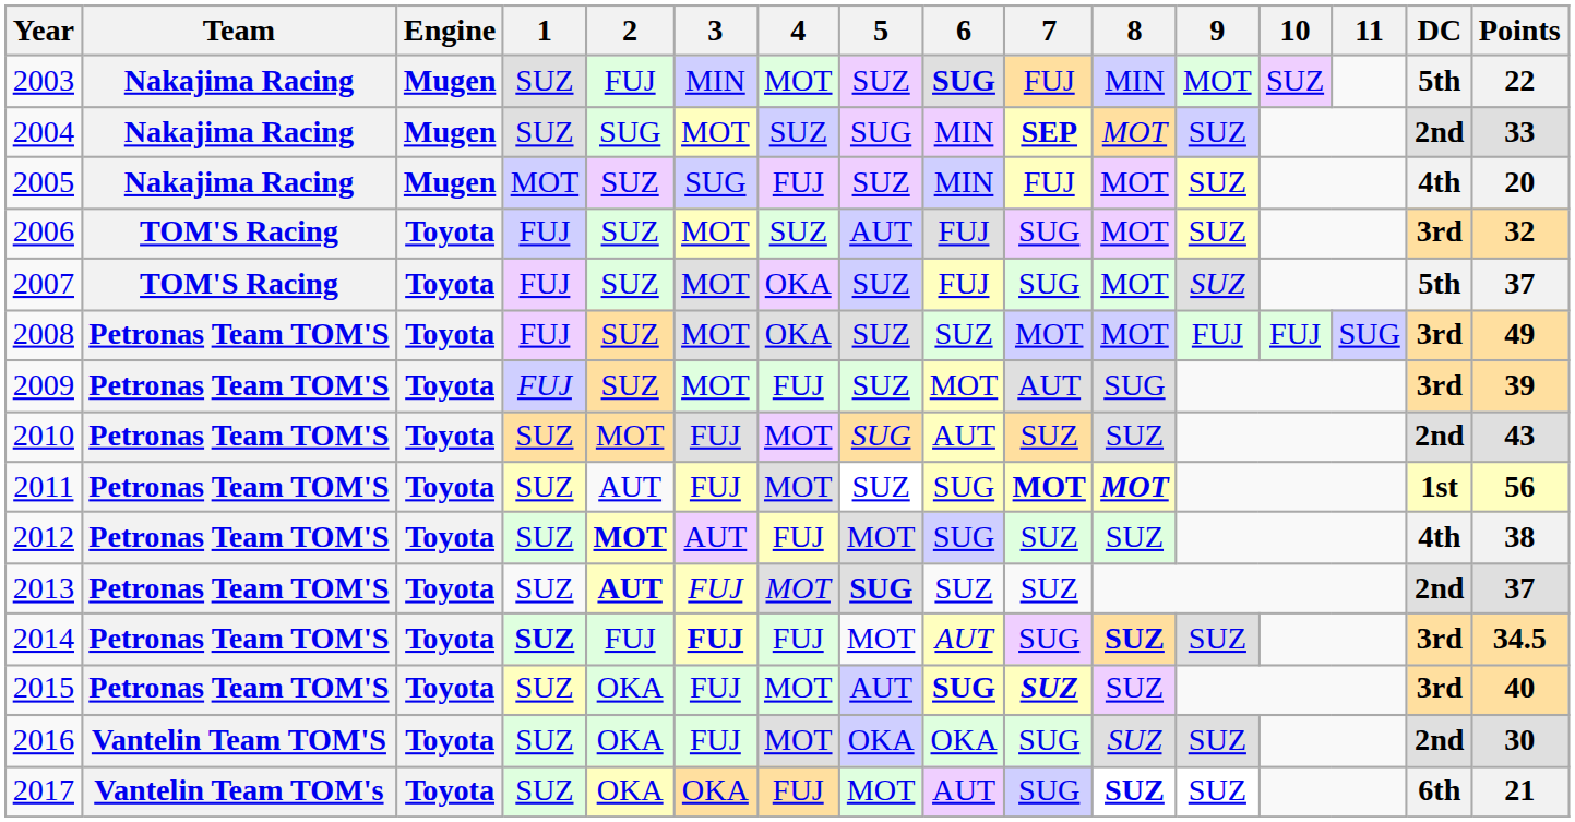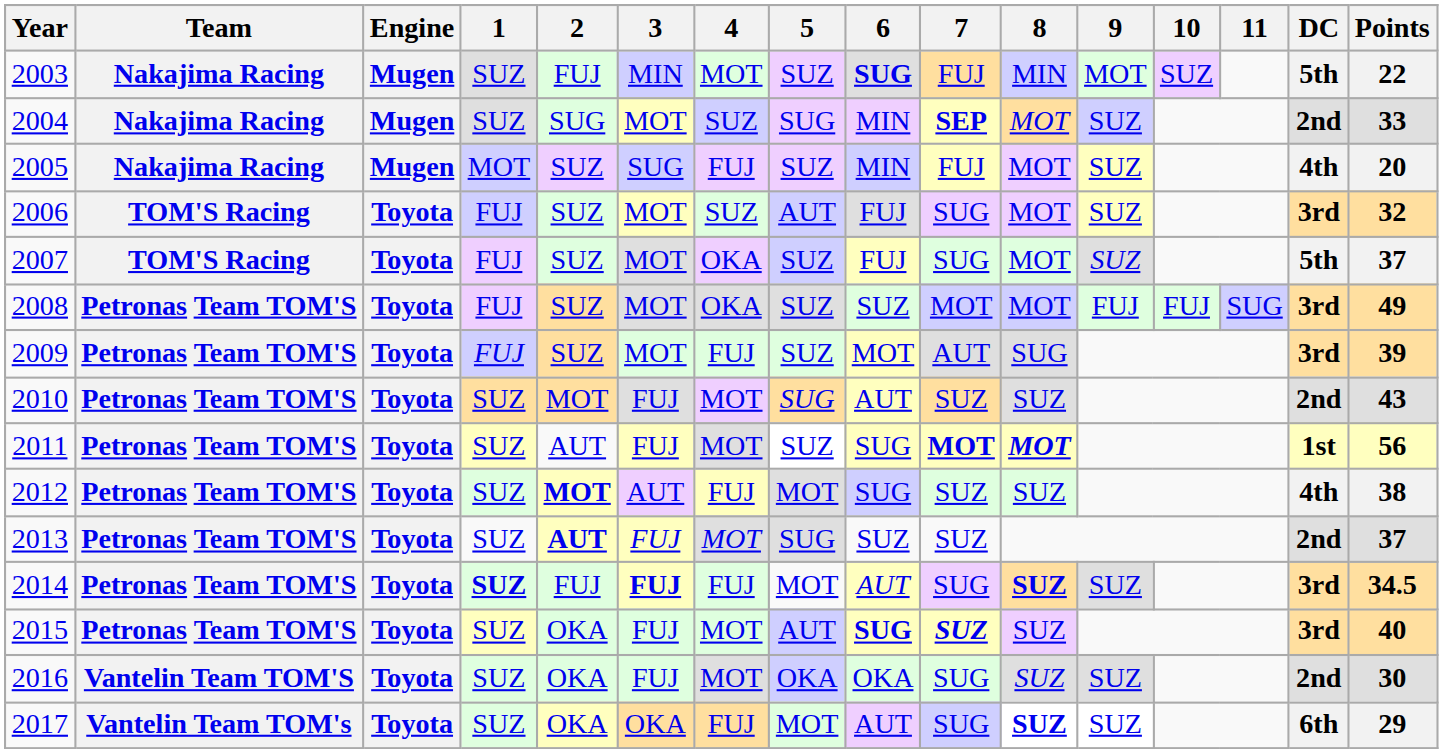 <table class="wikitable" style="text-align:center; font-size:85%">
 <tr>
 <th>Year</th>
 <th>Team</th>
 <th>Engine</th>
 <th>1</th>
 <th>2</th>
 <th>3</th>
 <th>4</th>
 <th>5</th>
 <th>6</th>
 <th>7</th>
 <th>8</th>
 <th>9</th>
 <th>10</th>
 <th>11</th>
 <th>DC</th>
 <th>Points</th>
 </tr>
 <tr>
 <td><a href='#'>2003</a></td>
 <th nowrap><a href='#'>Nakajima Racing</a></th>
 <th><a href='#'>Mugen</a></th>
 <td style="background:#DFDFDF;"><a href='#'>SUZ</a><br></td>
 <td style="background:#DFFFDF;"><a href='#'>FUJ</a><br></td>
 <td style="background:#CFCFFF;"><a href='#'>MIN</a><br></td>
 <td style="background:#DFFFDF;"><a href='#'>MOT</a><br></td>
 <td style="background:#EFCFFF;"><a href='#'>SUZ</a><br></td>
 <td style="background:#DFDFDF;"><strong><a href='#'>SUG</a></strong><br></td>
 <td style="background:#FFDF9F;"><a href='#'>FUJ</a><br></td>
 <td style="background:#CFCFFF;"><a href='#'>MIN</a><br></td>
 <td style="background:#DFFFDF;"><a href='#'>MOT</a><br></td>
 <td style="background:#EFCFFF;"><a href='#'>SUZ</a><br></td>
 <td></td>
 <th>5th</th>
 <th>22</th>
 </tr>
 <tr>
 <td><a href='#'>2004</a></td>
 <th nowrap><a href='#'>Nakajima Racing</a></th>
 <th><a href='#'>Mugen</a></th>
 <td style="background:#DFDFDF;"><a href='#'>SUZ</a><br></td>
 <td style="background:#DFFFDF;"><a href='#'>SUG</a><br></td>
 <td style="background:#FFFFBF;"><a href='#'>MOT</a><br></td>
 <td style="background:#CFCFFF;"><a href='#'>SUZ</a><br></td>
 <td style="background:#EFCFFF;"><a href='#'>SUG</a><br></td>
 <td style="background:#EFCFFF;"><a href='#'>MIN</a><br></td>
 <td style="background:#FFFFBF;"><strong><a href='#'>SEP</a></strong><br></td>
 <td style="background:#FFDF9F;"><em><a href='#'>MOT</a></em><br></td>
 <td style="background:#CFCFFF;"><a href='#'>SUZ</a><br></td>
 <td colspan=2></td>
 <th style="background:#DFDFDF;">2nd</th>
 <th style="background:#DFDFDF;">33</th>
 </tr>
 <tr>
 <td><a href='#'>2005</a></td>
 <th nowrap><a href='#'>Nakajima Racing</a></th>
 <th><a href='#'>Mugen</a></th>
 <td style="background:#CFCFFF;"><a href='#'>MOT</a><br></td>
 <td style="background:#EFCFFF;"><a href='#'>SUZ</a><br></td>
 <td style="background:#CFCFFF;"><a href='#'>SUG</a><br></td>
 <td style="background:#EFCFFF;"><a href='#'>FUJ</a><br></td>
 <td style="background:#EFCFFF;"><a href='#'>SUZ</a><br></td>
 <td style="background:#CFCFFF;"><a href='#'>MIN</a><br></td>
 <td style="background:#FFFFBF;"><a href='#'>FUJ</a><br></td>
 <td style="background:#EFCFFF;"><a href='#'>MOT</a><br></td>
 <td style="background:#FFFFBF;"><a href='#'>SUZ</a><br></td>
 <td colspan=2></td>
 <th>4th</th>
 <th>20</th>
 </tr>
 <tr>
 <td><a href='#'>2006</a></td>
 <th nowrap><a href='#'>TOM'S Racing</a></th>
 <th><a href='#'>Toyota</a></th>
 <td style="background:#CFCFFF;"><a href='#'>FUJ</a><br></td>
 <td style="background:#DFFFDF;"><a href='#'>SUZ</a><br></td>
 <td style="background:#FFFFBF;"><a href='#'>MOT</a><br></td>
 <td style="background:#DFFFDF;"><a href='#'>SUZ</a><br></td>
 <td style="background:#CFCFFF;"><a href='#'>AUT</a><br></td>
 <td style="background:#DFDFDF;"><a href='#'>FUJ</a><br></td>
 <td style="background:#EFCFFF;"><a href='#'>SUG</a><br></td>
 <td style="background:#EFCFFF;"><a href='#'>MOT</a><br></td>
 <td style="background:#FFFFBF;"><a href='#'>SUZ</a><br></td>
 <td colspan=2></td>
 <th style="background:#FFDF9F;">3rd</th>
 <th style="background:#FFDF9F;">32</th>
 </tr>
 <tr>
 <td><a href='#'>2007</a></td>
 <th nowrap><a href='#'>TOM'S Racing</a></th>
 <th><a href='#'>Toyota</a></th>
 <td style="background:#EFCFFF;"><a href='#'>FUJ</a><br></td>
 <td style="background:#DFFFDF;"><a href='#'>SUZ</a><br></td>
 <td style="background:#DFDFDF;"><a href='#'>MOT</a><br></td>
 <td style="background:#EFCFFF;"><a href='#'>OKA</a><br></td>
 <td style="background:#CFCFFF;"><a href='#'>SUZ</a><br></td>
 <td style="background:#FFFFBF;"><a href='#'>FUJ</a><br></td>
 <td style="background:#DFFFDF;"><a href='#'>SUG</a><br></td>
 <td style="background:#DFFFDF;"><a href='#'>MOT</a><br></td>
 <td style="background:#DFDFDF;"><em><a href='#'>SUZ</a></em><br></td>
 <td colspan=2></td>
 <th>5th</th>
 <th>37</th>
 </tr>
 <tr>
 <td><a href='#'>2008</a></td>
 <th nowrap><a href='#'>Petronas</a> <a href='#'>Team TOM'S</a></th>
 <th><a href='#'>Toyota</a></th>
 <td style="background:#EFCFFF;"><a href='#'>FUJ</a><br></td>
 <td style="background:#FFDF9F;"><a href='#'>SUZ</a><br></td>
 <td style="background:#DFDFDF;"><a href='#'>MOT</a><br></td>
 <td style="background:#DFDFDF;"><a href='#'>OKA</a><br></td>
 <td style="background:#DFDFDF;"><a href='#'>SUZ</a><br></td>
 <td style="background:#DFFFDF;"><a href='#'>SUZ</a><br></td>
 <td style="background:#CFCFFF;"><a href='#'>MOT</a><br></td>
 <td style="background:#CFCFFF;"><a href='#'>MOT</a><br></td>
 <td style="background:#DFFFDF;"><a href='#'>FUJ</a><br></td>
 <td style="background:#DFFFDF;"><a href='#'>FUJ</a><br></td>
 <td style="background:#CFCFFF;"><a href='#'>SUG</a><br></td>
 <th style="background:#FFDF9F;">3rd</th>
 <th style="background:#FFDF9F;">49</th>
 </tr>
 <tr>
 <td><a href='#'>2009</a></td>
 <th nowrap><a href='#'>Petronas</a> <a href='#'>Team TOM'S</a></th>
 <th><a href='#'>Toyota</a></th>
 <td style="background:#CFCFFF;"><em><a href='#'>FUJ</a></em><br></td>
 <td style="background:#FFDF9F;"><a href='#'>SUZ</a><br></td>
 <td style="background:#DFFFDF;"><a href='#'>MOT</a><br></td>
 <td style="background:#DFFFDF;"><a href='#'>FUJ</a><br></td>
 <td style="background:#DFFFDF;"><a href='#'>SUZ</a><br></td>
 <td style="background:#FFFFBF;"><a href='#'>MOT</a><br></td>
 <td style="background:#DFDFDF;"><a href='#'>AUT</a><br></td>
 <td style="background:#DFDFDF;"><a href='#'>SUG</a><br></td>
 <td colspan=3></td>
 <th style="background:#FFDF9F;">3rd</th>
 <th style="background:#FFDF9F;">39</th>
 </tr>
 <tr>
 <td><a href='#'>2010</a></td>
 <th nowrap><a href='#'>Petronas</a> <a href='#'>Team TOM'S</a></th>
 <th><a href='#'>Toyota</a></th>
 <td style="background:#FFDF9F;"><a href='#'>SUZ</a><br></td>
 <td style="background:#FFDF9F;"><a href='#'>MOT</a><br></td>
 <td style="background:#DFDFDF;"><a href='#'>FUJ</a><br></td>
 <td style="background:#EFCFFF;"><a href='#'>MOT</a><br></td>
 <td style="background:#FFDF9F;"><em><a href='#'>SUG</a></em><br></td>
 <td style="background:#FFFFBF;"><a href='#'>AUT</a><br></td>
 <td style="background:#FFDF9F;"><a href='#'>SUZ</a><br></td>
 <td style="background:#DFDFDF;"><a href='#'>SUZ</a><br></td>
 <td colspan=3></td>
 <th style="background:#DFDFDF;">2nd</th>
 <th style="background:#DFDFDF;">43</th>
 </tr>
 <tr>
 <td><a href='#'>2011</a></td>
 <th nowrap><a href='#'>Petronas</a> <a href='#'>Team TOM'S</a></th>
 <th><a href='#'>Toyota</a></th>
 <td style="background:#ffffbf;"><a href='#'>SUZ</a><br></td>
 <td><a href='#'>AUT</a></td>
 <td style="background:#ffffbf;"><a href='#'>FUJ</a><br></td>
 <td style="background:#dfdfdf;"><a href='#'>MOT</a><br></td>
 <td style="background:#FFFFFF;"><a href='#'>SUZ</a><br></td>
 <td style="background:#ffffbf;"><a href='#'>SUG</a><br></td>
 <td style="background:#ffffbf;"><strong><a href='#'>MOT</a></strong><br></td>
 <td style="background:#ffffbf;"><strong><em><a href='#'>MOT</a></em></strong><br></td>
 <td colspan=3></td>
 <th style="background:#ffffbf;">1st</th>
 <th style="background:#ffffbf;">56</th>
 </tr>
 <tr>
 <td><a href='#'>2012</a></td>
 <th nowrap><a href='#'>Petronas</a> <a href='#'>Team TOM'S</a></th>
 <th><a href='#'>Toyota</a></th>
 <td style="background:#DFFFDF;"><a href='#'>SUZ</a><br></td>
 <td style="background:#FFFFBF;"><strong><a href='#'>MOT</a></strong><br></td>
 <td style="background:#EFCFFF;"><a href='#'>AUT</a><br></td>
 <td style="background:#FFFFBF;"><a href='#'>FUJ</a><br></td>
 <td style="background:#DFDFDF;"><a href='#'>MOT</a><br></td>
 <td style="background:#CFCFFF;"><a href='#'>SUG</a><br></td>
 <td style="background:#DFFFDF;"><a href='#'>SUZ</a><br></td>
 <td style="background:#DFFFDF;"><a href='#'>SUZ</a><br></td>
 <td colspan=3></td>
 <th>4th</th>
 <th>38</th>
 </tr>
 <tr>
 <td><a href='#'>2013</a></td>
 <th nowrap><a href='#'>Petronas</a> <a href='#'>Team TOM'S</a></th>
 <th><a href='#'>Toyota</a></th>
 <td><a href='#'>SUZ</a></td>
 <td style="background:#FFFFBF;"><strong><a href='#'>AUT</a></strong><br></td>
 <td style="background:#FFFFBF;"><em><a href='#'>FUJ</a></em><br></td>
 <td style="background:#DFDFDF;"><em><a href='#'>MOT</a></em><br></td>
-<td style="background:#DFDFDF;"><strong><a href='#'>SUG</a><br></strong></td>
+<td style="background:#DFDFDF;"><a href='#'>SUG</a><br></td>
 <td><a href='#'>SUZ</a></td>
 <td><a href='#'>SUZ</a></td>
 <td colspan=4></td>
 <th style="background:#DFDFDF;">2nd</th>
 <th style="background:#DFDFDF;">37</th>
 </tr>
 <tr>
 <td><a href='#'>2014</a></td>
 <th nowrap><a href='#'>Petronas</a> <a href='#'>Team TOM'S</a></th>
 <th><a href='#'>Toyota</a></th>
 <td style="background:#DFFFDF;"><strong><a href='#'>SUZ</a></strong><br></td>
 <td style="background:#DFFFDF;"><a href='#'>FUJ</a><br></td>
 <td style="background:#FFFFBF;"><strong><a href='#'>FUJ</a></strong><br></td>
 <td style="background:#DFFFDF;"><a href='#'>FUJ</a><br></td>
 <td><a href='#'>MOT</a></td>
 <td style="background:#FFFFBF;"><em><a href='#'>AUT</a></em><br></td>
 <td style="background:#EFCFFF;"><a href='#'>SUG</a><br></td>
 <td style="background:#FFDF9F;"><strong><a href='#'>SUZ</a></strong><br></td>
 <td style="background:#DFDFDF;"><a href='#'>SUZ</a><br></td>
 <td colspan=2></td>
 <th style="background:#FFDF9F;">3rd</th>
 <th style="background:#FFDF9F;">34.5</th>
 </tr>
 <tr>
 <td><a href='#'>2015</a></td>
 <th nowrap><a href='#'>Petronas</a> <a href='#'>Team TOM'S</a></th>
 <th><a href='#'>Toyota</a></th>
 <td style="background:#FFFFBF;"><a href='#'>SUZ</a><br></td>
 <td style="background:#DFFFDF;"><a href='#'>OKA</a><br></td>
 <td style="background:#DFFFDF;"><a href='#'>FUJ</a><br></td>
 <td style="background:#DFFFDF;"><a href='#'>MOT</a><br></td>
 <td style="background:#CFCFFF;"><a href='#'>AUT</a><br></td>
 <td style="background:#FFFFBF;"><strong><a href='#'>SUG</a></strong><br></td>
 <td style="background:#FFFFBF;"><strong><em><a href='#'>SUZ</a></em></strong><br></td>
 <td style="background:#EFCFFF;"><a href='#'>SUZ</a><br></td>
 <td colspan=3></td>
 <th style="background:#FFDF9F;">3rd</th>
 <th style="background:#FFDF9F;">40</th>
 </tr>
 <tr>
 <td><a href='#'>2016</a></td>
 <th nowrap><a href='#'>Vantelin Team TOM'S</a></th>
 <th><a href='#'>Toyota</a></th>
 <td style="background:#DFFFDF;"><a href='#'>SUZ</a><br></td>
 <td style="background:#DFFFDF;"><a href='#'>OKA</a><br></td>
 <td style="background:#DFFFDF;"><a href='#'>FUJ</a><br></td>
 <td style="background:#DFDFDF;"><a href='#'>MOT</a><br></td>
 <td style="background:#CFCFFF;"><a href='#'>OKA</a><br></td>
 <td style="background:#DFFFDF;"><a href='#'>OKA</a><br></td>
 <td style="background:#DFFFDF;"><a href='#'>SUG</a><br></td>
 <td style="background:#DFDFDF;"><em><a href='#'>SUZ</a></em><br></td>
 <td style="background:#DFDFDF;"><a href='#'>SUZ</a><br></td>
 <td colspan=2></td>
 <th style="background:#DFDFDF;">2nd</th>
 <th style="background:#DFDFDF;">30</th>
 </tr>
 <tr>
 <td><a href='#'>2017</a></td>
 <th nowrap><a href='#'>Vantelin Team TOM's</a></th>
 <th><a href='#'>Toyota</a></th>
 <td style="background:#DFFFDF;"><a href='#'>SUZ</a><br></td>
 <td style="background:#FFFFBF;"><a href='#'>OKA</a><br></td>
 <td style="background:#FFDF9F;"><a href='#'>OKA</a><br></td>
 <td style="background:#FFDF9F;"><a href='#'>FUJ</a><br></td>
 <td style="background:#DFFFDF;"><a href='#'>MOT</a><br></td>
 <td style="background:#EFCFFF;"><a href='#'>AUT</a><br></td>
 <td style="background:#CFCFFF;"><a href='#'>SUG</a><br></td>
 <td style="background:#FFFFFF;"><strong><a href='#'>SUZ</a></strong><br></td>
 <td style="background:#FFFFFF;"><a href='#'>SUZ</a><br></td>
 <td colspan=2></td>
 <th>6th</th>
-<th>21</th>
+<th>29</th>
 </tr>
 </table>
